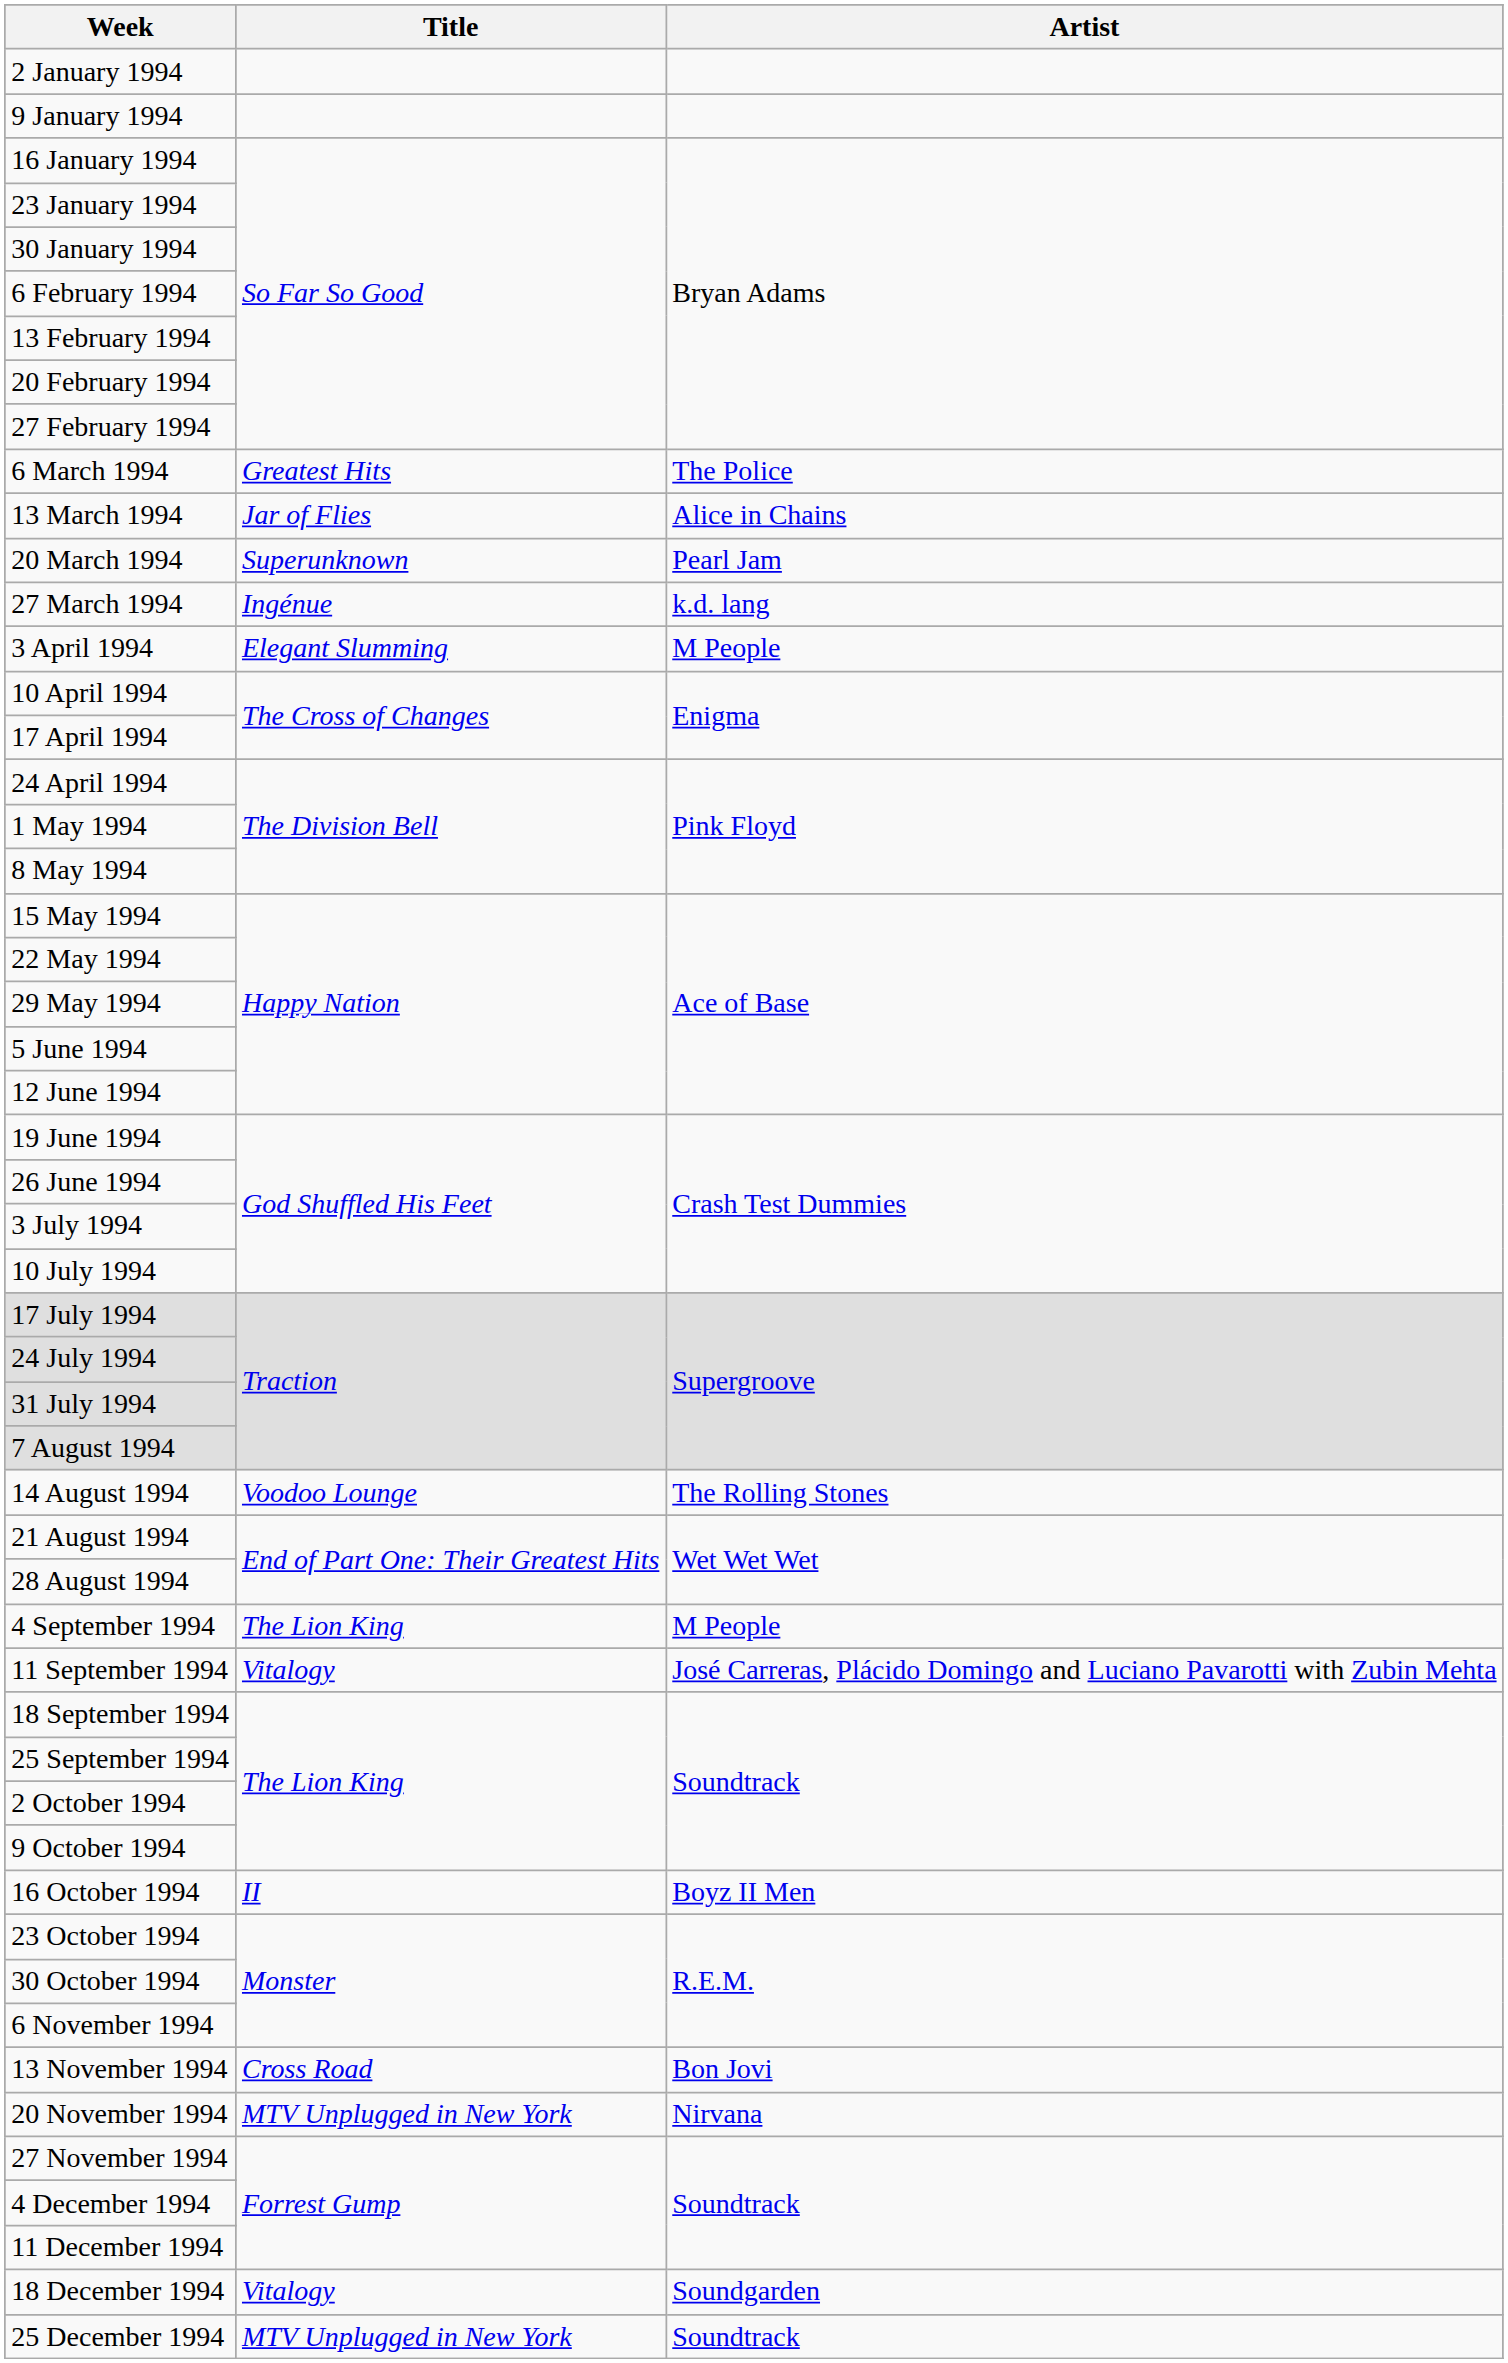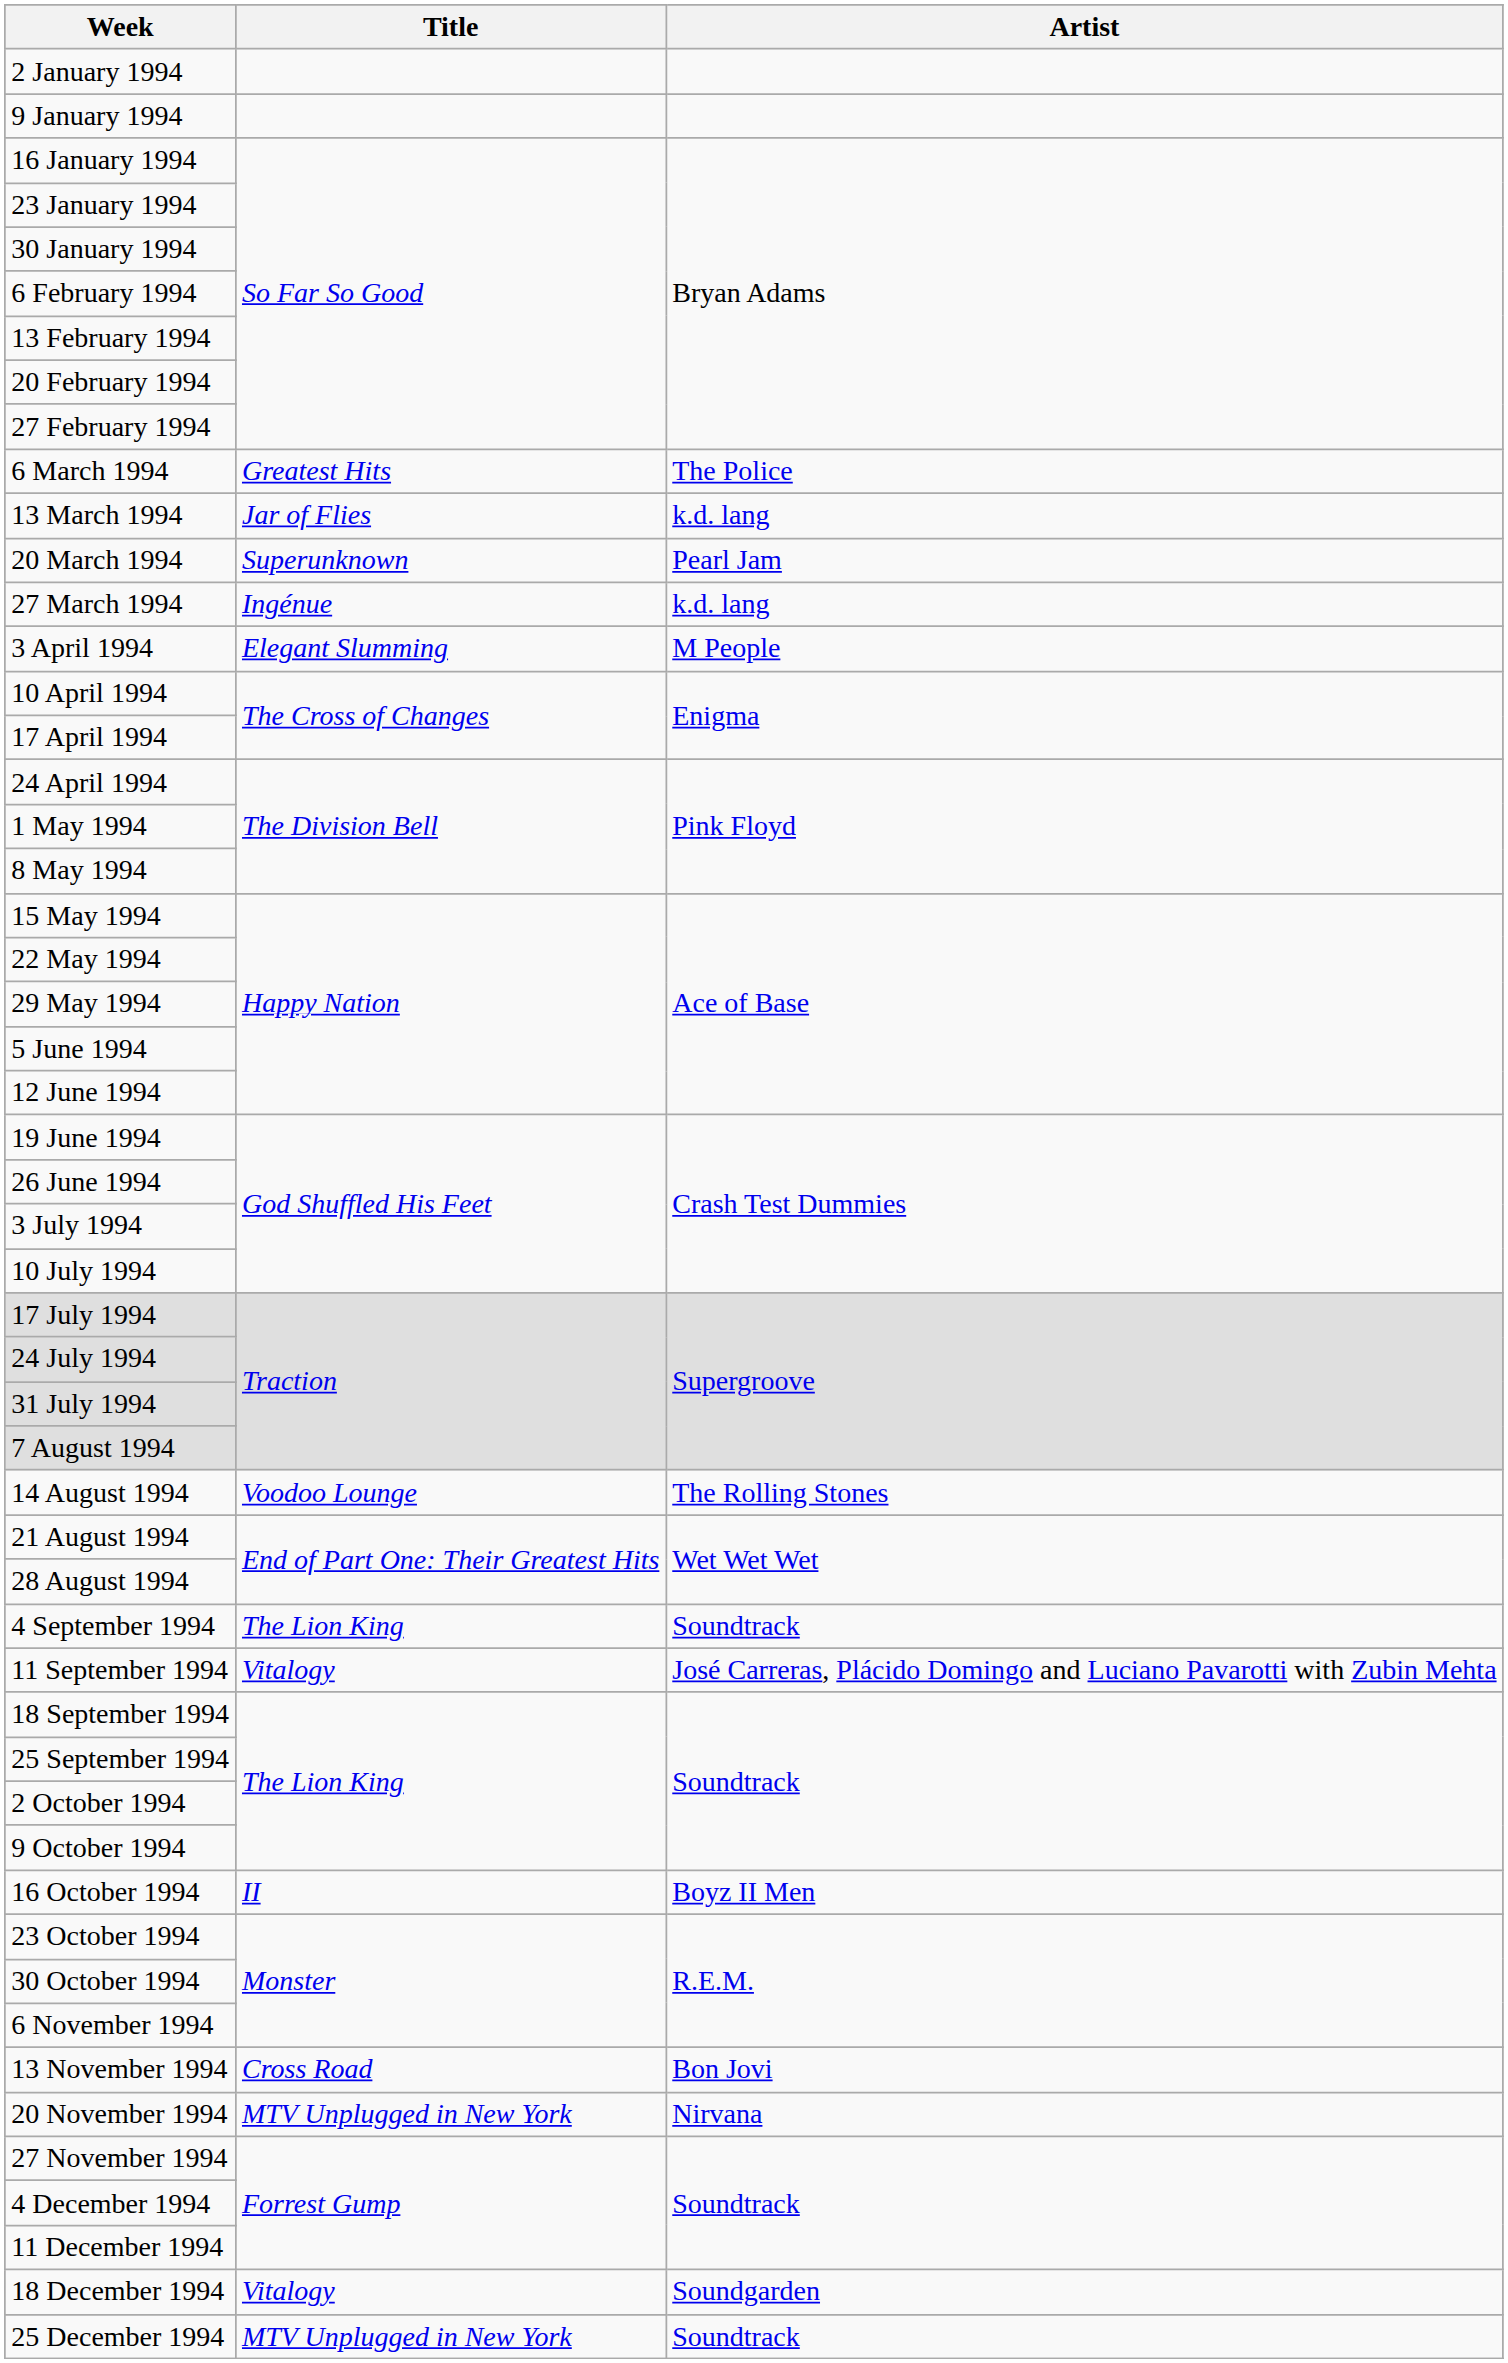 <table class="wikitable">
 <tr>
 <th>Week</th>
 <th>Title</th>
 <th>Artist</th>
 </tr>
 <tr>
 <td>2 January 1994</td>
 <td></td>
 <td></td>
 </tr>
 <tr>
 <td>9 January 1994</td>
 <td></td>
 <td></td>
 </tr>
 <tr>
 <td>16 January 1994</td>
 <td rowspan="7"><em><a href='#'>So Far So Good</a></em></td>
 <td rowspan="7">Bryan Adams</td>
 </tr>
 <tr>
 <td>23 January 1994</td>
 </tr>
 <tr>
 <td>30 January 1994</td>
 </tr>
 <tr>
 <td>6 February 1994</td>
 </tr>
 <tr>
 <td>13 February 1994</td>
 </tr>
 <tr>
 <td>20 February 1994</td>
 </tr>
 <tr>
 <td>27 February 1994</td>
 </tr>
 <tr>
 <td>6 March 1994</td>
 <td rowspan="1"><em><a href='#'>Greatest Hits</a></em></td>
 <td rowspan="1"><a href='#'>The Police</a></td>
 </tr>
 <tr>
 <td>13 March 1994</td>
 <td rowspan="1"><em><a href='#'>Jar of Flies</a></em></td>
-<td rowspan="1"><a href='#'>Alice in Chains</a></td>
+<td rowspan="1"><a href='#'>k.d. lang</a></td>
 </tr>
 <tr>
 <td>20 March 1994</td>
 <td rowspan="1"><em><a href='#'>Superunknown</a></em></td>
 <td rowspan="1"><a href='#'>Pearl Jam</a></td>
 </tr>
 <tr>
 <td>27 March 1994</td>
 <td rowspan="1"><em><a href='#'>Ingénue</a></em></td>
 <td rowspan="1"><a href='#'>k.d. lang</a></td>
 </tr>
 <tr>
 <td>3 April 1994</td>
 <td rowspan="1"><em><a href='#'>Elegant Slumming</a></em></td>
 <td rowspan="1"><a href='#'>M People</a></td>
 </tr>
 <tr>
 <td>10 April 1994</td>
 <td rowspan="2"><em><a href='#'>The Cross of Changes</a></em></td>
 <td rowspan="2"><a href='#'>Enigma</a></td>
 </tr>
 <tr>
 <td>17 April 1994</td>
 </tr>
 <tr>
 <td>24 April 1994</td>
 <td rowspan="3"><em><a href='#'>The Division Bell</a></em></td>
 <td rowspan="3"><a href='#'>Pink Floyd</a></td>
 </tr>
 <tr>
 <td>1 May 1994</td>
 </tr>
 <tr>
 <td>8 May 1994</td>
 </tr>
 <tr>
 <td>15 May 1994</td>
 <td rowspan="5"><em><a href='#'>Happy Nation</a></em></td>
 <td rowspan="5"><a href='#'>Ace of Base</a></td>
 </tr>
 <tr>
 <td>22 May 1994</td>
 </tr>
 <tr>
 <td>29 May 1994</td>
 </tr>
 <tr>
 <td>5 June 1994</td>
 </tr>
 <tr>
 <td>12 June 1994</td>
 </tr>
 <tr>
 <td>19 June 1994</td>
 <td rowspan="4"><em><a href='#'>God Shuffled His Feet</a></em></td>
 <td rowspan="4"><a href='#'>Crash Test Dummies</a></td>
 </tr>
 <tr>
 <td>26 June 1994</td>
 </tr>
 <tr>
 <td>3 July 1994</td>
 </tr>
 <tr>
 <td>10 July 1994</td>
 </tr>
 <tr bgcolor="#DFDFDF">
 <td>17 July 1994</td>
 <td rowspan="4"><em><a href='#'>Traction</a></em></td>
 <td rowspan="4"><a href='#'>Supergroove</a></td>
 </tr>
 <tr bgcolor="#DFDFDF">
 <td>24 July 1994</td>
 </tr>
 <tr bgcolor="#DFDFDF">
 <td>31 July 1994</td>
 </tr>
 <tr bgcolor="#DFDFDF">
 <td>7 August 1994</td>
 </tr>
 <tr>
 <td>14 August 1994</td>
 <td rowspan="1"><em><a href='#'>Voodoo Lounge</a></em></td>
 <td rowspan="1"><a href='#'>The Rolling Stones</a></td>
 </tr>
 <tr>
 <td>21 August 1994</td>
 <td rowspan="2"><em><a href='#'>End of Part One: Their Greatest Hits</a></em></td>
 <td rowspan="2"><a href='#'>Wet Wet Wet</a></td>
 </tr>
 <tr>
 <td>28 August 1994</td>
 </tr>
 <tr>
 <td>4 September 1994</td>
 <td rowspan="1"><em><a href='#'>The Lion King</a></em></td>
-<td rowspan="1"><a href='#'>M People</a></td>
+<td rowspan="1"><a href='#'>Soundtrack</a></td>
 </tr>
 <tr>
 <td>11 September 1994</td>
 <td rowspan="1"><em><a href='#'>Vitalogy</a></em></td>
 <td rowspan="1"><a href='#'>José Carreras</a>, <a href='#'>Plácido Domingo</a> and <a href='#'>Luciano Pavarotti</a> with <a href='#'>Zubin Mehta</a></td>
 </tr>
 <tr>
 <td>18 September 1994</td>
 <td rowspan="4"><em><a href='#'>The Lion King</a></em></td>
 <td rowspan="4"><a href='#'>Soundtrack</a></td>
 </tr>
 <tr>
 <td>25 September 1994</td>
 </tr>
 <tr>
 <td>2 October 1994</td>
 </tr>
 <tr>
 <td>9 October 1994</td>
 </tr>
 <tr>
 <td>16 October 1994</td>
 <td rowspan="1"><em><a href='#'>II</a></em></td>
 <td rowspan="1"><a href='#'>Boyz II Men</a></td>
 </tr>
 <tr>
 <td>23 October 1994</td>
 <td rowspan="3"><em><a href='#'>Monster</a></em></td>
 <td rowspan="3"><a href='#'>R.E.M.</a></td>
 </tr>
 <tr>
 <td>30 October 1994</td>
 </tr>
 <tr>
 <td>6 November 1994</td>
 </tr>
 <tr>
 <td>13 November 1994</td>
 <td rowspan="1"><em><a href='#'>Cross Road</a></em></td>
 <td rowspan="1"><a href='#'>Bon Jovi</a></td>
 </tr>
 <tr>
 <td>20 November 1994</td>
 <td rowspan="1"><em><a href='#'>MTV Unplugged in New York</a></em></td>
 <td rowspan="1"><a href='#'>Nirvana</a></td>
 </tr>
 <tr>
 <td>27 November 1994</td>
 <td rowspan="3"><em><a href='#'>Forrest Gump</a></em></td>
 <td rowspan="3"><a href='#'>Soundtrack</a></td>
 </tr>
 <tr>
 <td>4 December 1994</td>
 </tr>
 <tr>
 <td>11 December 1994</td>
 </tr>
 <tr>
 <td>18 December 1994</td>
 <td rowspan="1"><em><a href='#'>Vitalogy</a></em></td>
 <td rowspan="1"><a href='#'>Soundgarden</a></td>
 </tr>
 <tr>
 <td>25 December 1994</td>
 <td rowspan="1"><em><a href='#'>MTV Unplugged in New York</a></em></td>
 <td rowspan="1"><a href='#'>Soundtrack</a></td>
 </tr>
 <tr bgcolor="#CCCCCC">
 </tr>
 </table>
